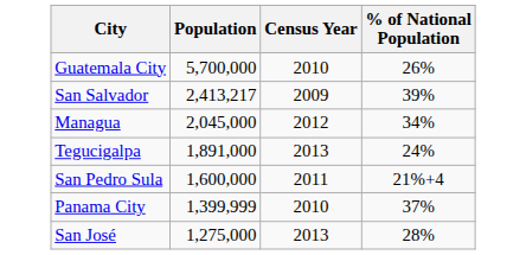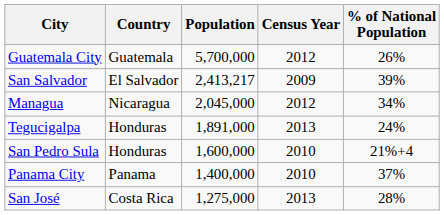 <table class="wikitable sortable" style="margin-left: auto; margin-right: auto;">
 <tr>
 <th>City</th>
+<th>Country</th>
 <th>Population</th>
 <th>Census Year</th>
 <th>% of National<br>Population</th>
 </tr>
 <tr style="vertical-align: top; text-align: left;">
 <td><a href='#'>Guatemala City</a></td>
+<td>Guatemala</td>
 <td style="text-align:right;">5,700,000</td>
-<td style="text-align:center;">2010</td>
+<td style="text-align:center;">2012</td>
 <td style="text-align:center;">26%</td>
 </tr>
 <tr style="vertical-align: top; text-align: left;">
 <td><a href='#'>San Salvador</a></td>
+<td>El Salvador</td>
 <td style="text-align:right;">2,413,217</td>
 <td style="text-align:center;">2009</td>
 <td style="text-align:center;">39%</td>
 </tr>
 <tr style="vertical-align: top; text-align: left;">
 <td><a href='#'>Managua</a></td>
+<td>Nicaragua</td>
 <td style="text-align:right;">2,045,000</td>
 <td style="text-align:center;">2012</td>
 <td style="text-align:center;">34%</td>
 </tr>
 <tr style="vertical-align: top; text-align: left;">
 <td><a href='#'>Tegucigalpa</a></td>
+<td>Honduras</td>
 <td style="text-align:right;">1,891,000</td>
 <td style="text-align:center;">2013</td>
 <td style="text-align:center;">24%</td>
 </tr>
 <tr style="vertical-align: top; text-align: left;">
 <td><a href='#'>San Pedro Sula</a></td>
+<td>Honduras</td>
 <td style="text-align:right;">1,600,000</td>
-<td style="text-align:center;">2011</td>
+<td style="text-align:center;">2010</td>
 <td style="text-align:center;">21%+4<br></td>
 </tr>
 <tr style="vertical-align: top; text-align: left;">
 <td><a href='#'>Panama City</a></td>
-<td style="text-align:right;">1,399,999</td>
+<td>Panama</td>
+<td style="text-align:right;">1,400,000</td>
 <td style="text-align:center;">2010</td>
 <td style="text-align:center;">37%</td>
 </tr>
 <tr style="vertical-align: top; text-align: left;">
 <td><a href='#'>San José</a></td>
+<td>Costa Rica</td>
 <td style="text-align:right;">1,275,000</td>
 <td style="text-align:center;">2013</td>
 <td style="text-align:center;">28%</td>
 </tr>
 </table>
